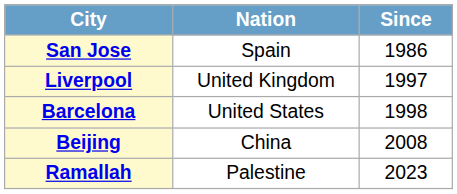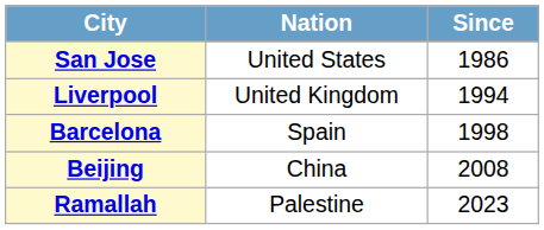 <table class="wikitable"  style="text-align:center; background:white; width:42%;">
 <tr style="color:white;">
 <th ! style="background:#659ec7; width:10%;">City</th>
 <th ! style="background:#659ec7; width:15%;">Nation</th>
 <th ! style="background:#659ec7; width: 5%;">Since</th>
 </tr>
 <tr>
 <td ! ! style="background:lemonchiffon;"><strong><a href='#'>San Jose</a></strong></td>
-<td ! ! style="text-align:center;">Spain</td>
+<td ! ! style="text-align:center;">United States</td>
 <td ! !>1986</td>
 </tr>
 <tr>
 <td ! ! style="background:lemonchiffon;"><strong><a href='#'>Liverpool</a></strong></td>
 <td ! ! style="text-align:center;">United Kingdom</td>
-<td ! !>1997</td>
+<td ! !>1994</td>
 </tr>
 <tr>
 <td ! ! style="background:lemonchiffon;"><strong><a href='#'>Barcelona</a></strong></td>
-<td ! ! style="text-align:center;">United States</td>
+<td ! ! style="text-align:center;">Spain</td>
 <td ! !>1998</td>
 </tr>
 <tr>
 <td ! ! style="background:lemonchiffon;"><strong><a href='#'>Beijing</a></strong></td>
 <td ! ! style="text-align:center;">China</td>
 <td ! !>2008</td>
 </tr>
 <tr>
 <td ! ! style="background:lemonchiffon;"><strong><a href='#'>Ramallah</a></strong></td>
 <td ! ! style="text-align:center;">Palestine</td>
 <td ! !>2023</td>
 </tr>
 </table>
